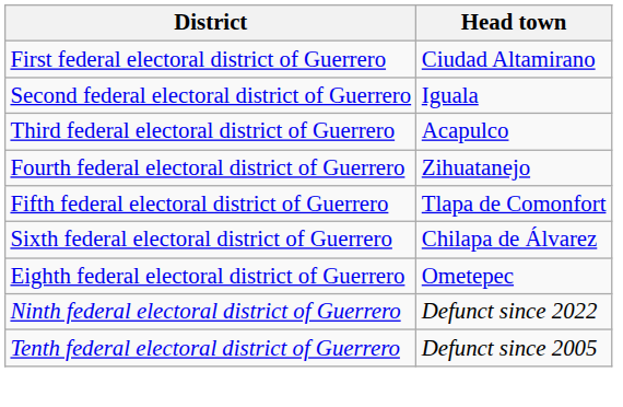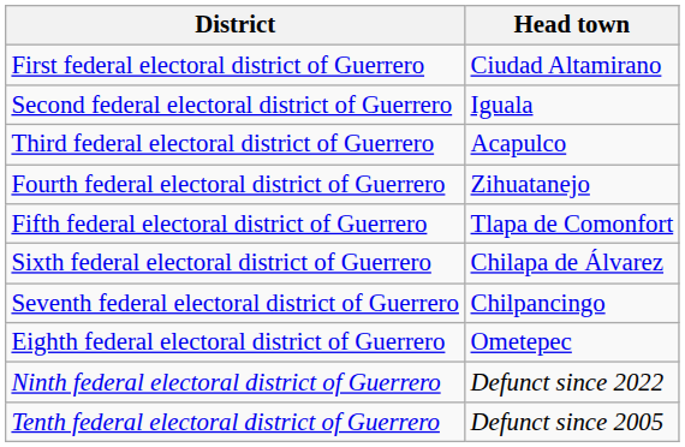 <table class="wikitable" border="1">
 <tr style="background:#efefef;">
 <th><strong>District</strong></th>
 <th><strong>Head town</strong></th>
 </tr>
 <tr>
 <td><a href='#'>First federal electoral district of Guerrero</a></td>
 <td><a href='#'>Ciudad Altamirano</a></td>
 </tr>
 <tr>
 <td><a href='#'>Second federal electoral district of Guerrero</a></td>
 <td><a href='#'>Iguala</a></td>
 </tr>
 <tr>
 <td><a href='#'>Third federal electoral district of Guerrero</a></td>
 <td><a href='#'>Acapulco</a></td>
 </tr>
 <tr>
 <td><a href='#'>Fourth federal electoral district of Guerrero</a></td>
 <td><a href='#'>Zihuatanejo</a></td>
 </tr>
 <tr>
 <td><a href='#'>Fifth federal electoral district of Guerrero</a></td>
 <td><a href='#'>Tlapa de Comonfort</a></td>
 </tr>
 <tr>
 <td><a href='#'>Sixth federal electoral district of Guerrero</a></td>
 <td><a href='#'>Chilapa de Álvarez</a></td>
 </tr>
 <tr>
+<td><a href='#'>Seventh federal electoral district of Guerrero</a></td>
+<td><a href='#'>Chilpancingo</a></td>
+</tr>
+<tr>
 <td><a href='#'>Eighth federal electoral district of Guerrero</a></td>
 <td><a href='#'>Ometepec</a></td>
 </tr>
 <tr>
 <td><em><a href='#'>Ninth federal electoral district of Guerrero</a></em></td>
 <td><em>Defunct since 2022</em></td>
 </tr>
 <tr>
 <td><em><a href='#'>Tenth federal electoral district of Guerrero</a></em></td>
 <td><em>Defunct since 2005</em></td>
 </tr>
 </table>
